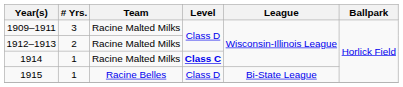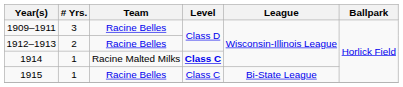 <table class="wikitable" style="text-align:center; font-size: 95%;">
 <tr>
 <th>Year(s)</th>
 <th># Yrs.</th>
 <th>Team</th>
 <th>Level</th>
 <th>League</th>
 <th>Ballpark</th>
 </tr>
 <tr align=center>
 <td>1909–1911</td>
 <td>3</td>
-<td>Racine Malted Milks</td>
+<td><a href='#'>Racine Belles</a></td>
 <td rowspan=2><a href='#'>Class D</a></td>
 <td rowspan=3><a href='#'>Wisconsin-Illinois League</a></td>
 <td rowspan=4><a href='#'>Horlick Field</a></td>
 </tr>
 <tr align=center>
 <td>1912–1913</td>
 <td>2</td>
-<td>Racine Malted Milks</td>
+<td><a href='#'>Racine Belles</a></td>
 </tr>
 <tr align=center>
 <td>1914</td>
 <td>1</td>
 <td>Racine Malted Milks</td>
 <td><strong><a href='#'>Class C</a></strong></td>
 </tr>
 <tr align=center>
 <td>1915</td>
 <td>1</td>
 <td><a href='#'>Racine Belles</a></td>
-<td><a href='#'>Class D</a></td>
+<td><a href='#'>Class C</a></td>
 <td><a href='#'>Bi-State League</a></td>
 </tr>
 <tr align=center>
 </tr>
 </table>
